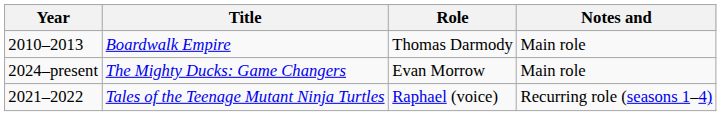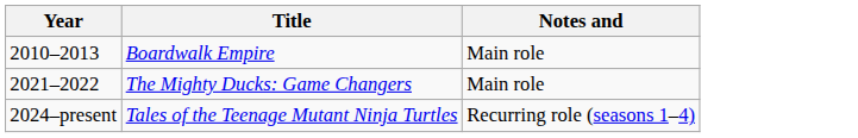 <table class="wikitable">
 <tr style="background:#ccc; text-align:center;">
 <th>Year</th>
 <th>Title</th>
-<th>Role</th>
 <th>Notes and </th>
 </tr>
 <tr>
 <td>2010–2013</td>
 <td><em><a href='#'>Boardwalk Empire</a></em></td>
-<td>Thomas Darmody</td>
+<td>Main role</td>
+</tr>
+<tr>
+<td>2021–2022</td>
+<td><em><a href='#'>The Mighty Ducks: Game Changers</a></em></td>
 <td>Main role</td>
 </tr>
 <tr>
 <td>2024–present</td>
-<td><em><a href='#'>The Mighty Ducks: Game Changers</a></em></td>
-<td>Evan Morrow</td>
-<td>Main role</td>
-</tr>
-<tr>
-<td>2021–2022</td>
 <td><em><a href='#'>Tales of the Teenage Mutant Ninja Turtles</a></em></td>
-<td><a href='#'>Raphael</a> (voice)</td>
 <td>Recurring role (<a href='#'>seasons 1</a>–<a href='#'>4)</a></td>
 </tr>
 </table>
